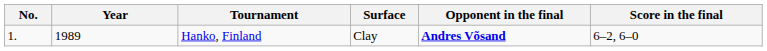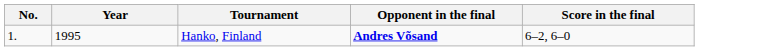 <table class="sortable wikitable" style=font-size:97%>
 <tr>
 <th width=50>No.</th>
 <th width=145>Year</th>
 <th width=200>Tournament</th>
-<th width=75>Surface</th>
 <th width=200>Opponent in the final</th>
 <th width=200>Score in the final</th>
 </tr>
 <tr>
 <td>1.</td>
-<td>1989</td>
+<td>1995</td>
 <td> <a href='#'>Hanko</a>, <a href='#'>Finland</a></td>
-<td>Clay</td>
 <td><strong> <a href='#'>Andres Võsand</a></strong></td>
 <td>6–2, 6–0</td>
 </tr>
 </table>
